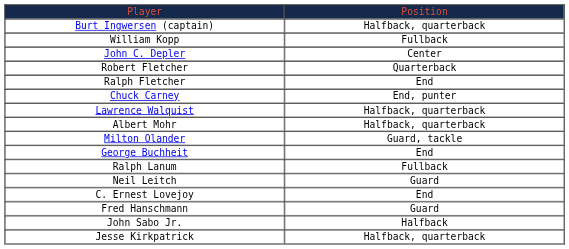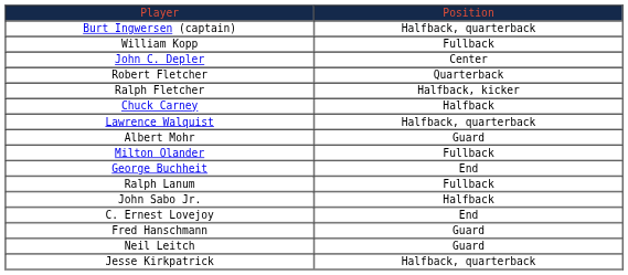 <table cellpadding="1" border="1" cellspacing="0" width="60%" style="text-align:center;">
 <tr style="background:#14294B; color:#DF4E38;">
 <td>Player</td>
 <td>Position</td>
 </tr>
 <tr align="center" bgcolor="">
 <td><a href='#'>Burt Ingwersen</a> (captain)</td>
 <td>Halfback, quarterback</td>
 </tr>
 <tr align="center" bgcolor="">
 <td>William Kopp</td>
 <td>Fullback</td>
 </tr>
 <tr align="center" bgcolor="">
 <td><a href='#'>John C. Depler</a></td>
 <td>Center</td>
 </tr>
 <tr align="center" bgcolor="">
 <td>Robert Fletcher</td>
 <td>Quarterback</td>
 </tr>
 <tr align="center" bgcolor="">
 <td>Ralph Fletcher</td>
-<td>End</td>
+<td>Halfback, kicker</td>
 </tr>
 <tr align="center" bgcolor="">
 <td><a href='#'>Chuck Carney</a></td>
-<td>End, punter</td>
+<td width="250">Halfback</td>
 </tr>
 <tr align="center" bgcolor="">
 <td><a href='#'>Lawrence Walquist</a></td>
 <td>Halfback, quarterback</td>
 </tr>
 <tr align="center" bgcolor="">
 <td>Albert Mohr</td>
-<td>Halfback, quarterback</td>
+<td>Guard</td>
 </tr>
 <tr align="center" bgcolor="">
 <td><a href='#'>Milton Olander</a></td>
-<td>Guard, tackle</td>
+<td>Fullback</td>
 </tr>
 <tr align="center" bgcolor="">
 <td><a href='#'>George Buchheit</a></td>
 <td>End</td>
 </tr>
 <tr align="center" bgcolor="">
 <td>Ralph Lanum</td>
 <td>Fullback</td>
 </tr>
 <tr align="center" bgcolor="">
-<td>Neil Leitch</td>
-<td>Guard</td>
+<td width="250">John Sabo Jr.</td>
+<td width="250">Halfback</td>
 </tr>
 <tr align="center" bgcolor="">
 <td>C. Ernest Lovejoy</td>
 <td>End</td>
 </tr>
 <tr align="center" bgcolor="">
 <td>Fred Hanschmann</td>
 <td>Guard</td>
 </tr>
 <tr align="center" bgcolor="">
-<td width="250">John Sabo Jr.</td>
-<td width="250">Halfback</td>
+<td>Neil Leitch</td>
+<td>Guard</td>
 </tr>
 <tr align="center" bgcolor="">
 <td>Jesse Kirkpatrick</td>
 <td>Halfback, quarterback</td>
 </tr>
 <tr align="center" bgcolor="">
 </tr>
 </table>
